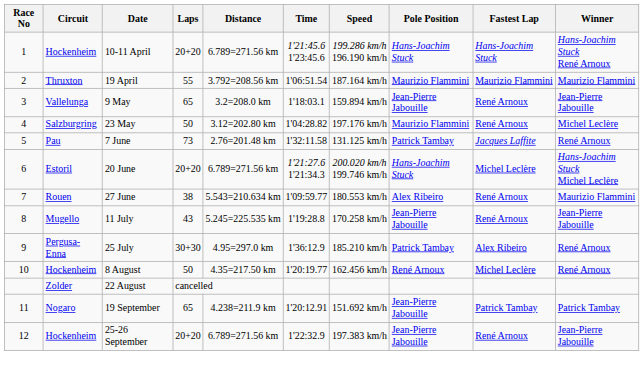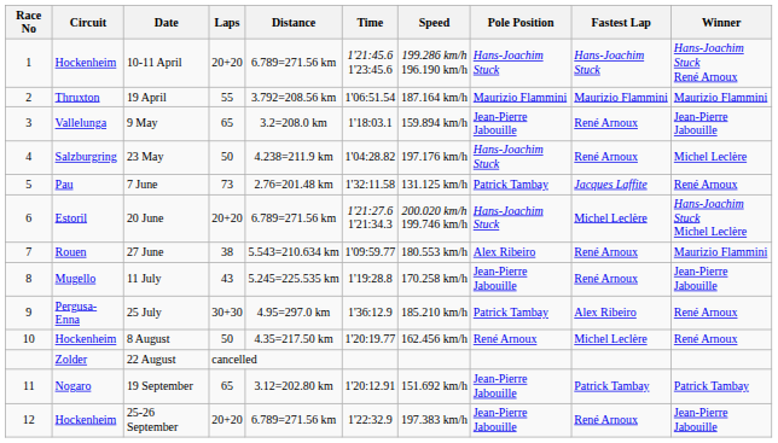 <table class="wikitable" style="font-size: 85%; text-align:center">
 <tr>
 <th>Race No</th>
 <th>Circuit</th>
 <th>Date</th>
 <th>Laps</th>
 <th>Distance</th>
 <th>Time</th>
 <th>Speed</th>
 <th>Pole Position</th>
 <th>Fastest Lap</th>
 <th>Winner</th>
 </tr>
 <tr>
 <td>1</td>
 <td align=left> <a href='#'>Hockenheim</a></td>
 <td align=left>10-11 April</td>
 <td>20+20</td>
 <td>6.789=271.56 km</td>
 <td><em>1'21:45.6</em><br>1'23:45.6</td>
 <td><em>199.286 km/h</em><br>196.190 km/h</td>
 <td align=left> <em><a href='#'>Hans-Joachim Stuck</a></em></td>
 <td align=left> <em><a href='#'>Hans-Joachim Stuck</a></em></td>
 <td align=left> <em><a href='#'>Hans-Joachim Stuck</a></em><br> <a href='#'>René Arnoux</a></td>
 </tr>
 <tr>
 <td>2</td>
 <td align=left> <a href='#'>Thruxton</a></td>
 <td align=left>19 April</td>
 <td>55</td>
 <td>3.792=208.56 km</td>
 <td>1'06:51.54</td>
 <td>187.164 km/h</td>
 <td align=left> <a href='#'>Maurizio Flammini</a></td>
 <td align=left> <a href='#'>Maurizio Flammini</a></td>
 <td align=left> <a href='#'>Maurizio Flammini</a></td>
 </tr>
 <tr>
 <td>3</td>
 <td align=left> <a href='#'>Vallelunga</a></td>
 <td align=left>9 May</td>
 <td>65</td>
 <td>3.2=208.0 km</td>
 <td>1'18:03.1</td>
 <td>159.894 km/h</td>
 <td align=left> <a href='#'>Jean-Pierre Jabouille</a></td>
 <td align=left> <a href='#'>René Arnoux</a></td>
 <td align=left> <a href='#'>Jean-Pierre Jabouille</a></td>
 </tr>
 <tr>
 <td>4</td>
 <td align=left> <a href='#'>Salzburgring</a></td>
 <td align=left>23 May</td>
 <td>50</td>
-<td>3.12=202.80 km</td>
+<td>4.238=211.9 km</td>
 <td>1'04:28.82</td>
 <td>197.176 km/h</td>
-<td align=left> <a href='#'>Maurizio Flammini</a></td>
+<td align=left> <em><a href='#'>Hans-Joachim Stuck</a></em></td>
 <td align=left> <a href='#'>René Arnoux</a></td>
 <td align=left> <a href='#'>Michel Leclère</a></td>
 </tr>
 <tr>
 <td>5</td>
 <td align=left> <a href='#'>Pau</a></td>
 <td align=left>7 June</td>
 <td>73</td>
 <td>2.76=201.48 km</td>
 <td>1'32:11.58</td>
 <td>131.125 km/h</td>
 <td align=left> <a href='#'>Patrick Tambay</a></td>
 <td align=left> <em><a href='#'>Jacques Laffite</a></em></td>
 <td align=left> <a href='#'>René Arnoux</a></td>
 </tr>
 <tr>
 <td>6</td>
 <td align=left> <a href='#'>Estoril</a></td>
 <td align=left>20 June</td>
 <td>20+20</td>
 <td>6.789=271.56 km</td>
 <td><em>1'21:27.6</em><br>1'21:34.3</td>
 <td><em>200.020 km/h</em><br>199.746 km/h</td>
 <td align=left> <em><a href='#'>Hans-Joachim Stuck</a></em></td>
 <td align=left> <a href='#'>Michel Leclère</a></td>
 <td align=left> <em><a href='#'>Hans-Joachim Stuck</a></em><br> <a href='#'>Michel Leclère</a></td>
 </tr>
 <tr>
 <td>7</td>
 <td align=left> <a href='#'>Rouen</a></td>
 <td align=left>27 June</td>
 <td>38</td>
 <td>5.543=210.634 km</td>
 <td>1'09:59.77</td>
 <td>180.553 km/h</td>
 <td align=left> <a href='#'>Alex Ribeiro</a></td>
 <td align=left> <a href='#'>René Arnoux</a></td>
 <td align=left> <a href='#'>Maurizio Flammini</a></td>
 </tr>
 <tr>
 <td>8</td>
 <td align=left> <a href='#'>Mugello</a></td>
 <td align=left>11 July</td>
 <td>43</td>
 <td>5.245=225.535 km</td>
 <td>1'19:28.8</td>
 <td>170.258 km/h</td>
 <td align=left> <a href='#'>Jean-Pierre Jabouille</a></td>
 <td align=left> <a href='#'>René Arnoux</a></td>
 <td align=left> <a href='#'>Jean-Pierre Jabouille</a></td>
 </tr>
 <tr>
 <td>9</td>
 <td align=left> <a href='#'>Pergusa-Enna</a></td>
 <td align=left>25 July</td>
 <td>30+30</td>
 <td>4.95=297.0 km</td>
 <td>1'36:12.9</td>
 <td>185.210 km/h</td>
 <td align=left> <a href='#'>Patrick Tambay</a></td>
 <td align=left> <a href='#'>Alex Ribeiro</a></td>
 <td align=left> <a href='#'>René Arnoux</a></td>
 </tr>
 <tr>
 <td>10</td>
 <td align=left> <a href='#'>Hockenheim</a></td>
 <td align=left>8 August</td>
 <td>50</td>
 <td>4.35=217.50 km</td>
 <td>1'20:19.77</td>
 <td>162.456 km/h</td>
 <td align=left> <a href='#'>René Arnoux</a></td>
 <td align=left> <a href='#'>Michel Leclère</a></td>
 <td align=left> <a href='#'>René Arnoux</a></td>
 </tr>
 <tr>
 <td></td>
 <td align=left> <a href='#'>Zolder</a></td>
 <td align=left>22 August</td>
 <td colspan=2 align="left">cancelled</td>
 <td></td>
 <td></td>
 <td></td>
 <td></td>
 <td></td>
 </tr>
 <tr>
 <td>11</td>
 <td align=left> <a href='#'>Nogaro</a></td>
 <td align=left>19 September</td>
 <td>65</td>
-<td>4.238=211.9 km</td>
+<td>3.12=202.80 km</td>
 <td>1'20:12.91</td>
 <td>151.692 km/h</td>
 <td align=left> <a href='#'>Jean-Pierre Jabouille</a></td>
 <td align=left> <a href='#'>Patrick Tambay</a></td>
 <td align=left> <a href='#'>Patrick Tambay</a></td>
 </tr>
 <tr>
 <td>12</td>
 <td align=left> <a href='#'>Hockenheim</a></td>
 <td align=left>25-26 September</td>
 <td>20+20</td>
 <td>6.789=271.56 km</td>
 <td>1'22:32.9</td>
 <td>197.383 km/h</td>
 <td align=left> <a href='#'>Jean-Pierre Jabouille</a></td>
 <td align=left> <a href='#'>René Arnoux</a></td>
 <td align=left> <a href='#'>Jean-Pierre Jabouille</a></td>
 </tr>
 </table>
